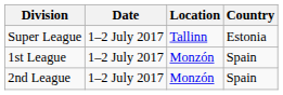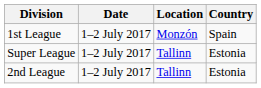 <table class="wikitable">
 <tr>
 <th>Division</th>
 <th>Date</th>
 <th>Location</th>
 <th>Country</th>
 </tr>
 <tr>
+<td>1st League</td>
+<td>1–2 July 2017</td>
+<td><a href='#'>Monzón</a></td>
+<td>Spain</td>
+</tr>
+<tr>
 <td>Super League</td>
 <td>1–2 July 2017</td>
 <td><a href='#'>Tallinn</a></td>
 <td>Estonia</td>
 </tr>
 <tr>
-<td>1st League</td>
-<td>1–2 July 2017</td>
-<td><a href='#'>Monzón</a></td>
-<td>Spain</td>
-</tr>
-<tr>
 <td>2nd League</td>
 <td>1–2 July 2017</td>
-<td><a href='#'>Monzón</a></td>
-<td>Spain</td>
+<td><a href='#'>Tallinn</a></td>
+<td>Estonia</td>
 </tr>
 </table>
